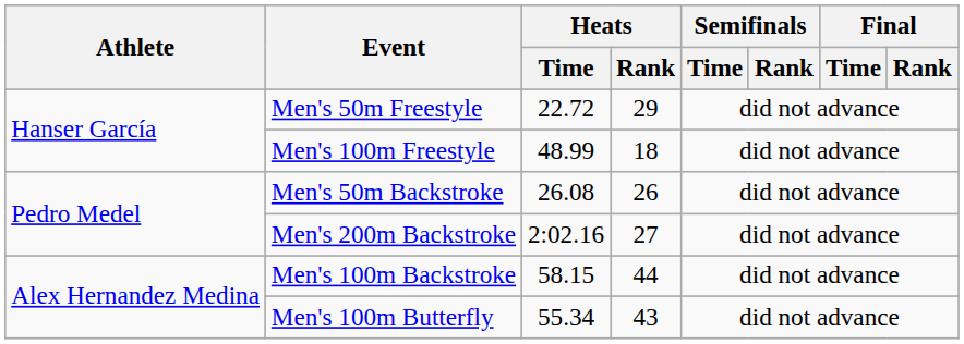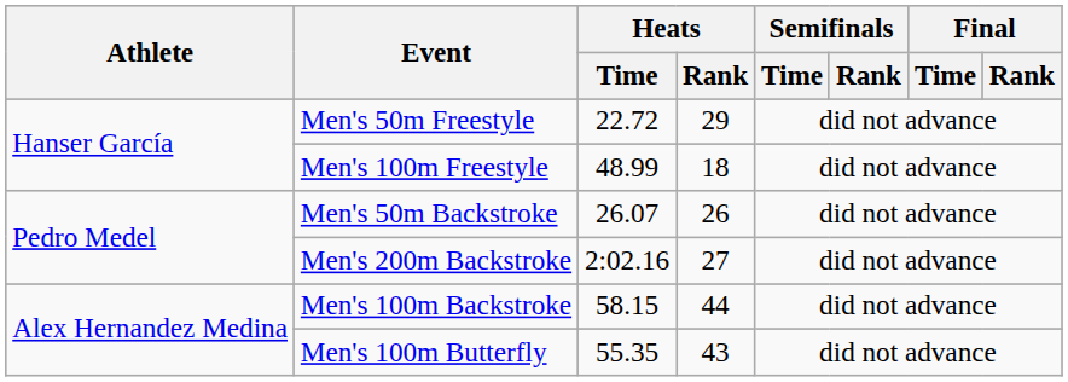 <table class=wikitable style="font-size:90%">
 <tr>
 <th rowspan="2">Athlete</th>
 <th rowspan="2">Event</th>
 <th colspan="2">Heats</th>
 <th colspan="2">Semifinals</th>
 <th colspan="2">Final</th>
 </tr>
 <tr>
 <th>Time</th>
 <th>Rank</th>
 <th>Time</th>
 <th>Rank</th>
 <th>Time</th>
 <th>Rank</th>
 </tr>
 <tr>
 <td rowspan="2"><a href='#'>Hanser García</a></td>
 <td><a href='#'>Men's 50m Freestyle</a></td>
 <td align=center>22.72</td>
 <td align=center>29</td>
 <td align=center colspan=4>did not advance</td>
 </tr>
 <tr>
 <td><a href='#'>Men's 100m Freestyle</a></td>
 <td align=center>48.99</td>
 <td align=center>18</td>
 <td align=center colspan=4>did not advance</td>
 </tr>
 <tr>
 <td rowspan="2"><a href='#'>Pedro Medel</a></td>
 <td><a href='#'>Men's 50m Backstroke</a></td>
-<td align=center>26.08</td>
+<td align=center>26.07</td>
 <td align=center>26</td>
 <td align=center colspan=4>did not advance</td>
 </tr>
 <tr>
 <td><a href='#'>Men's 200m Backstroke</a></td>
 <td align=center>2:02.16</td>
 <td align=center>27</td>
 <td align=center colspan=4>did not advance</td>
 </tr>
 <tr>
 <td rowspan="2"><a href='#'>Alex Hernandez Medina</a></td>
 <td><a href='#'>Men's 100m Backstroke</a></td>
 <td align=center>58.15</td>
 <td align=center>44</td>
 <td align=center colspan=4>did not advance</td>
 </tr>
 <tr>
 <td><a href='#'>Men's 100m Butterfly</a></td>
-<td align=center>55.34</td>
+<td align=center>55.35</td>
 <td align=center>43</td>
 <td align=center colspan=4>did not advance</td>
 </tr>
 </table>
